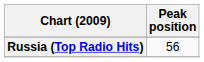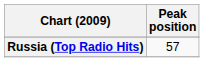 <table class="wikitable sortable plainrowheaders" style="text-align:center">
 <tr>
 <th scope="col">Chart (2009)</th>
 <th scope="col">Peak<br>position</th>
 </tr>
 <tr>
 </tr>
 <tr>
 </tr>
 <tr>
 </tr>
 <tr>
 </tr>
 <tr>
 <th scope="row">Russia (<a href='#'>Top Radio Hits</a>)</th>
-<td>56</td>
+<td>57</td>
 </tr>
 <tr>
 </tr>
 <tr>
 </tr>
 <tr>
 </tr>
 </table>
